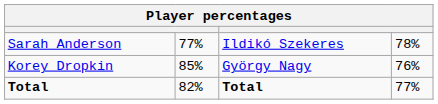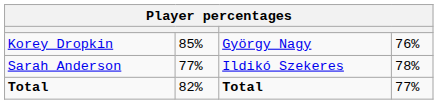 <table class="wikitable">
 <tr>
 <th colspan=4 width=400>Player percentages</th>
 </tr>
 <tr>
 <th colspan=2 width=200 style="white-space:nowrap;"></th>
 <th colspan=2 width=200 style="white-space:nowrap;"></th>
 </tr>
 <tr>
+<td><a href='#'>Korey Dropkin</a></td>
+<td>85%</td>
+<td><a href='#'>György Nagy</a></td>
+<td>76%</td>
+</tr>
+<tr>
 <td><a href='#'>Sarah Anderson</a></td>
 <td>77%</td>
 <td><a href='#'>Ildikó Szekeres</a></td>
 <td>78%</td>
-</tr>
-<tr>
-<td><a href='#'>Korey Dropkin</a></td>
-<td>85%</td>
-<td><a href='#'>György Nagy</a></td>
-<td>76%</td>
 </tr>
 <tr>
 <td><strong>Total</strong></td>
 <td>82%</td>
 <td><strong>Total</strong></td>
 <td>77%</td>
 </tr>
 </table>
